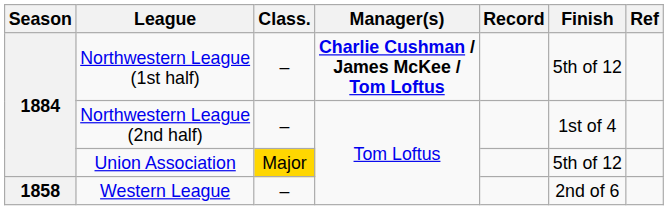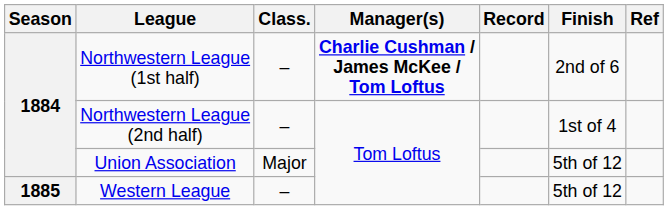 <table class="wikitable" style="text-align:center; font-size: 95%;">
 <tr>
 <th>Season</th>
 <th>League</th>
 <th>Class.</th>
 <th>Manager(s)</th>
 <th>Record</th>
 <th>Finish</th>
 <th>Ref</th>
 </tr>
 <tr>
 <th rowspan=3>1884</th>
 <td><a href='#'>Northwestern League</a><br>(1st half)</td>
 <td>–</td>
 <td><strong><a href='#'>Charlie Cushman</a> /<br>James McKee /<br><a href='#'>Tom Loftus</a></strong></td>
 <td></td>
-<td>5th of 12</td>
+<td>2nd of 6</td>
 <td></td>
 </tr>
 <tr>
 <td><a href='#'>Northwestern League</a><br>(2nd half)</td>
 <td>–</td>
 <td rowspan=3><a href='#'>Tom Loftus</a></td>
 <td></td>
 <td>1st of 4</td>
 <td></td>
 </tr>
 <tr>
 <td><a href='#'>Union Association</a></td>
-<td style="background: gold;">Major</td>
+<td>Major</td>
 <td></td>
 <td>5th of 12</td>
 <td></td>
 </tr>
 <tr>
-<th>1858</th>
+<th>1885</th>
 <td><a href='#'>Western League</a></td>
 <td>–</td>
 <td></td>
-<td>2nd of 6</td>
+<td>5th of 12</td>
 <td></td>
 </tr>
 </table>
